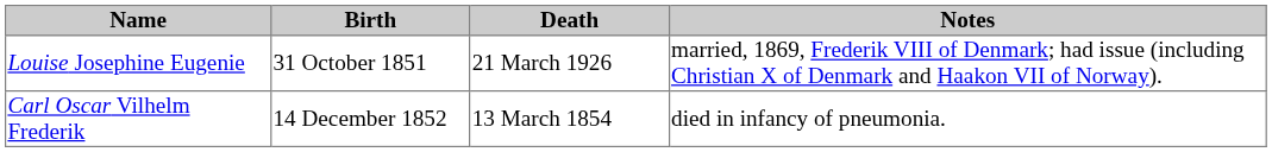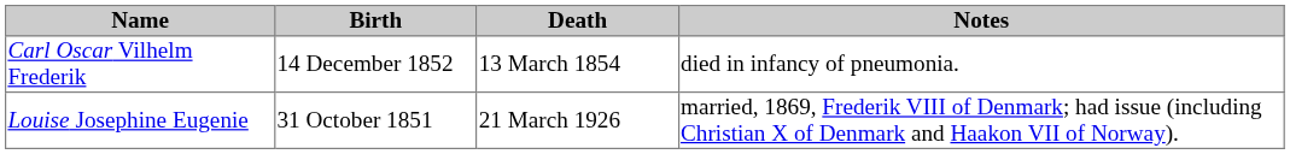 <table border=1 style="border-collapse: collapse;">
 <tr bgcolor=cccccc>
 <th width="20%">Name</th>
 <th width="15%">Birth</th>
 <th width="15%">Death</th>
 <th width="45%">Notes</th>
 </tr>
 <tr>
+<td><a href='#'><em>Carl Oscar</em> Vilhelm Frederik</a></td>
+<td>14 December 1852</td>
+<td>13 March 1854</td>
+<td>died in infancy of pneumonia.</td>
+</tr>
+<tr>
 <td><a href='#'><em>Louise</em> Josephine Eugenie</a></td>
 <td>31 October 1851</td>
 <td>21 March 1926</td>
 <td>married, 1869, <a href='#'>Frederik VIII of Denmark</a>; had issue (including <a href='#'>Christian X of Denmark</a> and <a href='#'>Haakon VII of Norway</a>).</td>
 </tr>
-<tr>
-<td><a href='#'><em>Carl Oscar</em> Vilhelm Frederik</a></td>
-<td>14 December 1852</td>
-<td>13 March 1854</td>
-<td>died in infancy of pneumonia.</td>
-</tr>
 </table>
